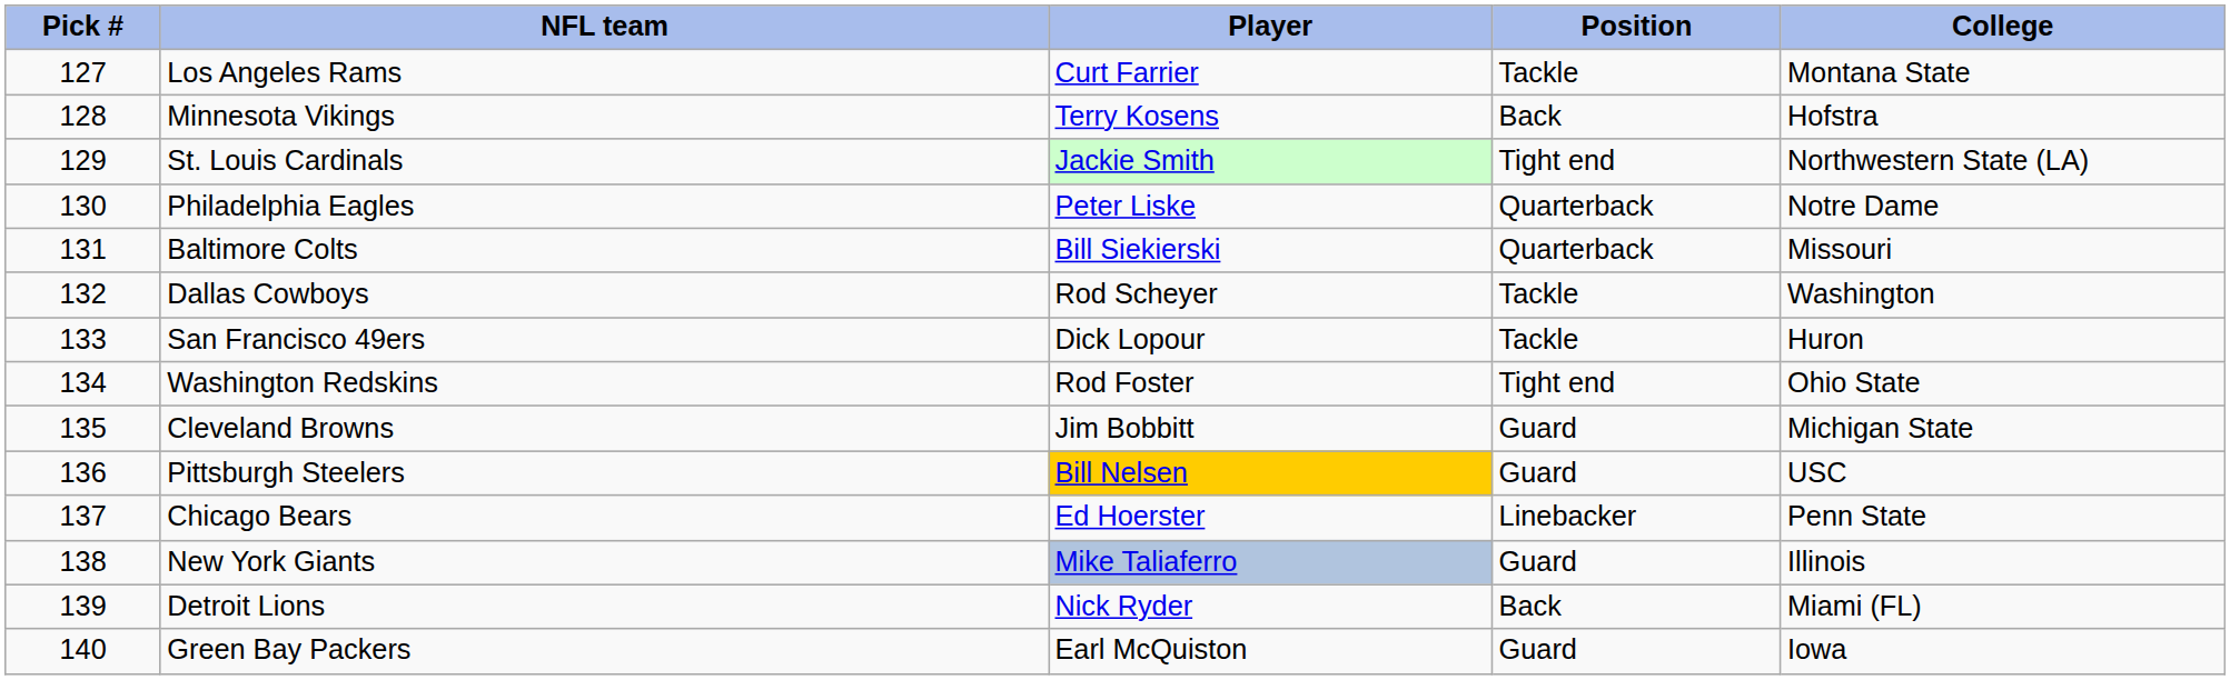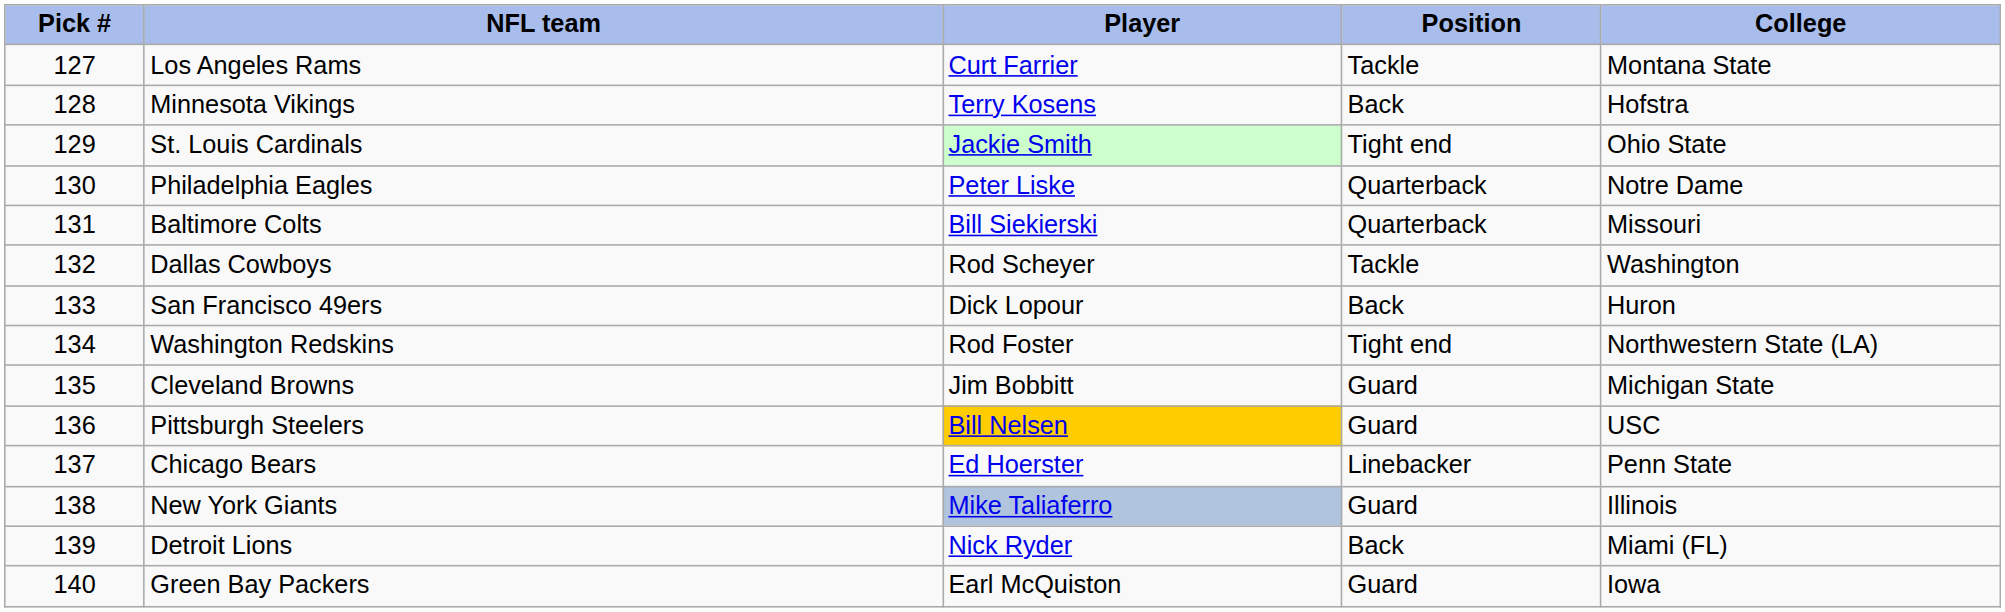 <table class="wikitable sortable sortable" style="width: 100%">
 <tr>
 <th style="background:#A8BDEC;" width=7%>Pick #</th>
 <th width=40% style="background:#A8BDEC;">NFL team</th>
 <th width=20% style="background:#A8BDEC;">Player</th>
 <th width=13% style="background:#A8BDEC;">Position</th>
 <th style="background:#A8BDEC;">College</th>
 </tr>
 <tr>
 <td align=center>127</td>
 <td>Los Angeles Rams</td>
 <td><a href='#'>Curt Farrier</a></td>
 <td>Tackle</td>
 <td>Montana State</td>
 </tr>
 <tr>
 <td align=center>128</td>
 <td>Minnesota Vikings</td>
 <td><a href='#'>Terry Kosens</a></td>
 <td>Back</td>
 <td>Hofstra</td>
 </tr>
 <tr>
 <td align=center>129</td>
 <td>St. Louis Cardinals</td>
 <td bgcolor="#CCFFCC"><a href='#'>Jackie Smith</a></td>
 <td>Tight end</td>
-<td>Northwestern State (LA)</td>
+<td>Ohio State</td>
 </tr>
 <tr>
 <td align=center>130</td>
 <td>Philadelphia Eagles</td>
 <td><a href='#'>Peter Liske</a></td>
 <td>Quarterback</td>
 <td>Notre Dame</td>
 </tr>
 <tr>
 <td align=center>131</td>
 <td>Baltimore Colts</td>
 <td><a href='#'>Bill Siekierski</a></td>
 <td>Quarterback</td>
 <td>Missouri</td>
 </tr>
 <tr>
 <td align=center>132</td>
 <td>Dallas Cowboys</td>
 <td>Rod Scheyer</td>
 <td>Tackle</td>
 <td>Washington</td>
 </tr>
 <tr>
 <td align=center>133</td>
 <td>San Francisco 49ers</td>
 <td>Dick Lopour</td>
-<td>Tackle</td>
+<td>Back</td>
 <td>Huron</td>
 </tr>
 <tr>
 <td align=center>134</td>
 <td>Washington Redskins</td>
 <td>Rod Foster</td>
 <td>Tight end</td>
-<td>Ohio State</td>
+<td>Northwestern State (LA)</td>
 </tr>
 <tr>
 <td align=center>135</td>
 <td>Cleveland Browns</td>
 <td>Jim Bobbitt</td>
 <td>Guard</td>
 <td>Michigan State</td>
 </tr>
 <tr>
 <td align=center>136</td>
 <td>Pittsburgh Steelers</td>
 <td bgcolor="#FFCC00"><a href='#'>Bill Nelsen</a></td>
 <td>Guard</td>
 <td>USC</td>
 </tr>
 <tr>
 <td align=center>137</td>
 <td>Chicago Bears</td>
 <td><a href='#'>Ed Hoerster</a></td>
 <td>Linebacker</td>
 <td>Penn State</td>
 </tr>
 <tr>
 <td align=center>138</td>
 <td>New York Giants</td>
 <td bgcolor=lightsteelblue><a href='#'>Mike Taliaferro</a></td>
 <td>Guard</td>
 <td>Illinois</td>
 </tr>
 <tr>
 <td align=center>139</td>
 <td>Detroit Lions</td>
 <td><a href='#'>Nick Ryder</a></td>
 <td>Back</td>
 <td>Miami (FL)</td>
 </tr>
 <tr>
 <td align=center>140</td>
 <td>Green Bay Packers</td>
 <td>Earl McQuiston</td>
 <td>Guard</td>
 <td>Iowa</td>
 </tr>
 </table>
